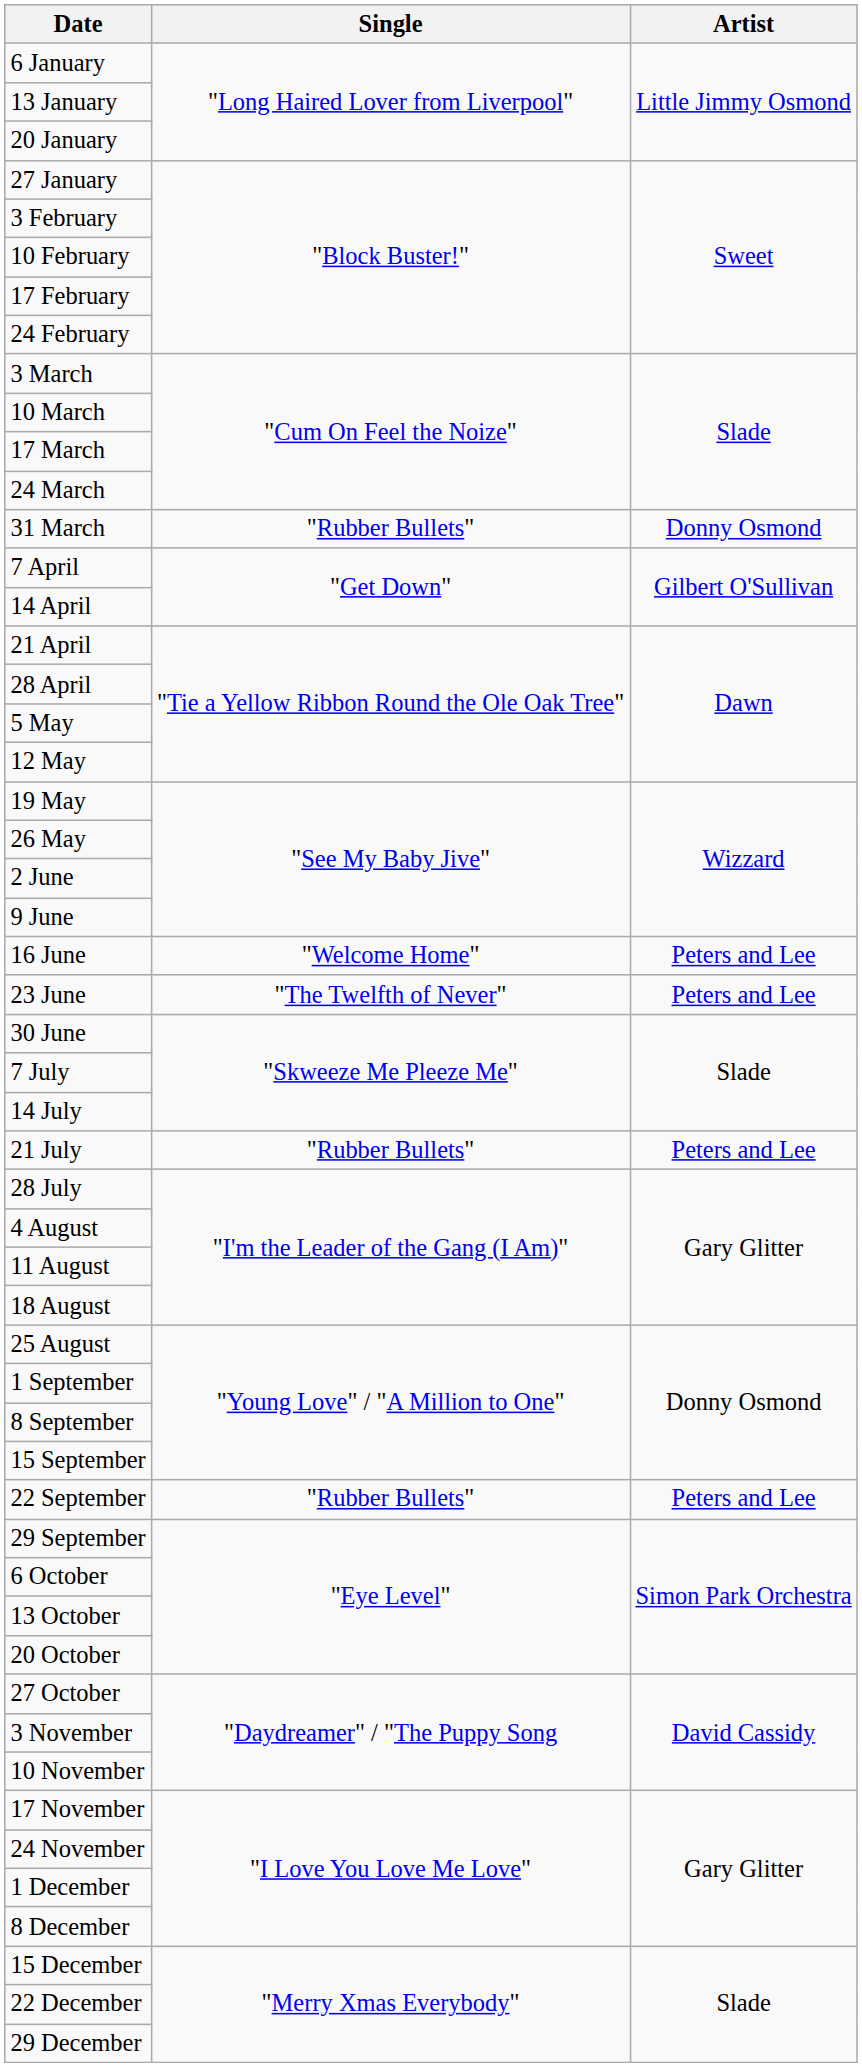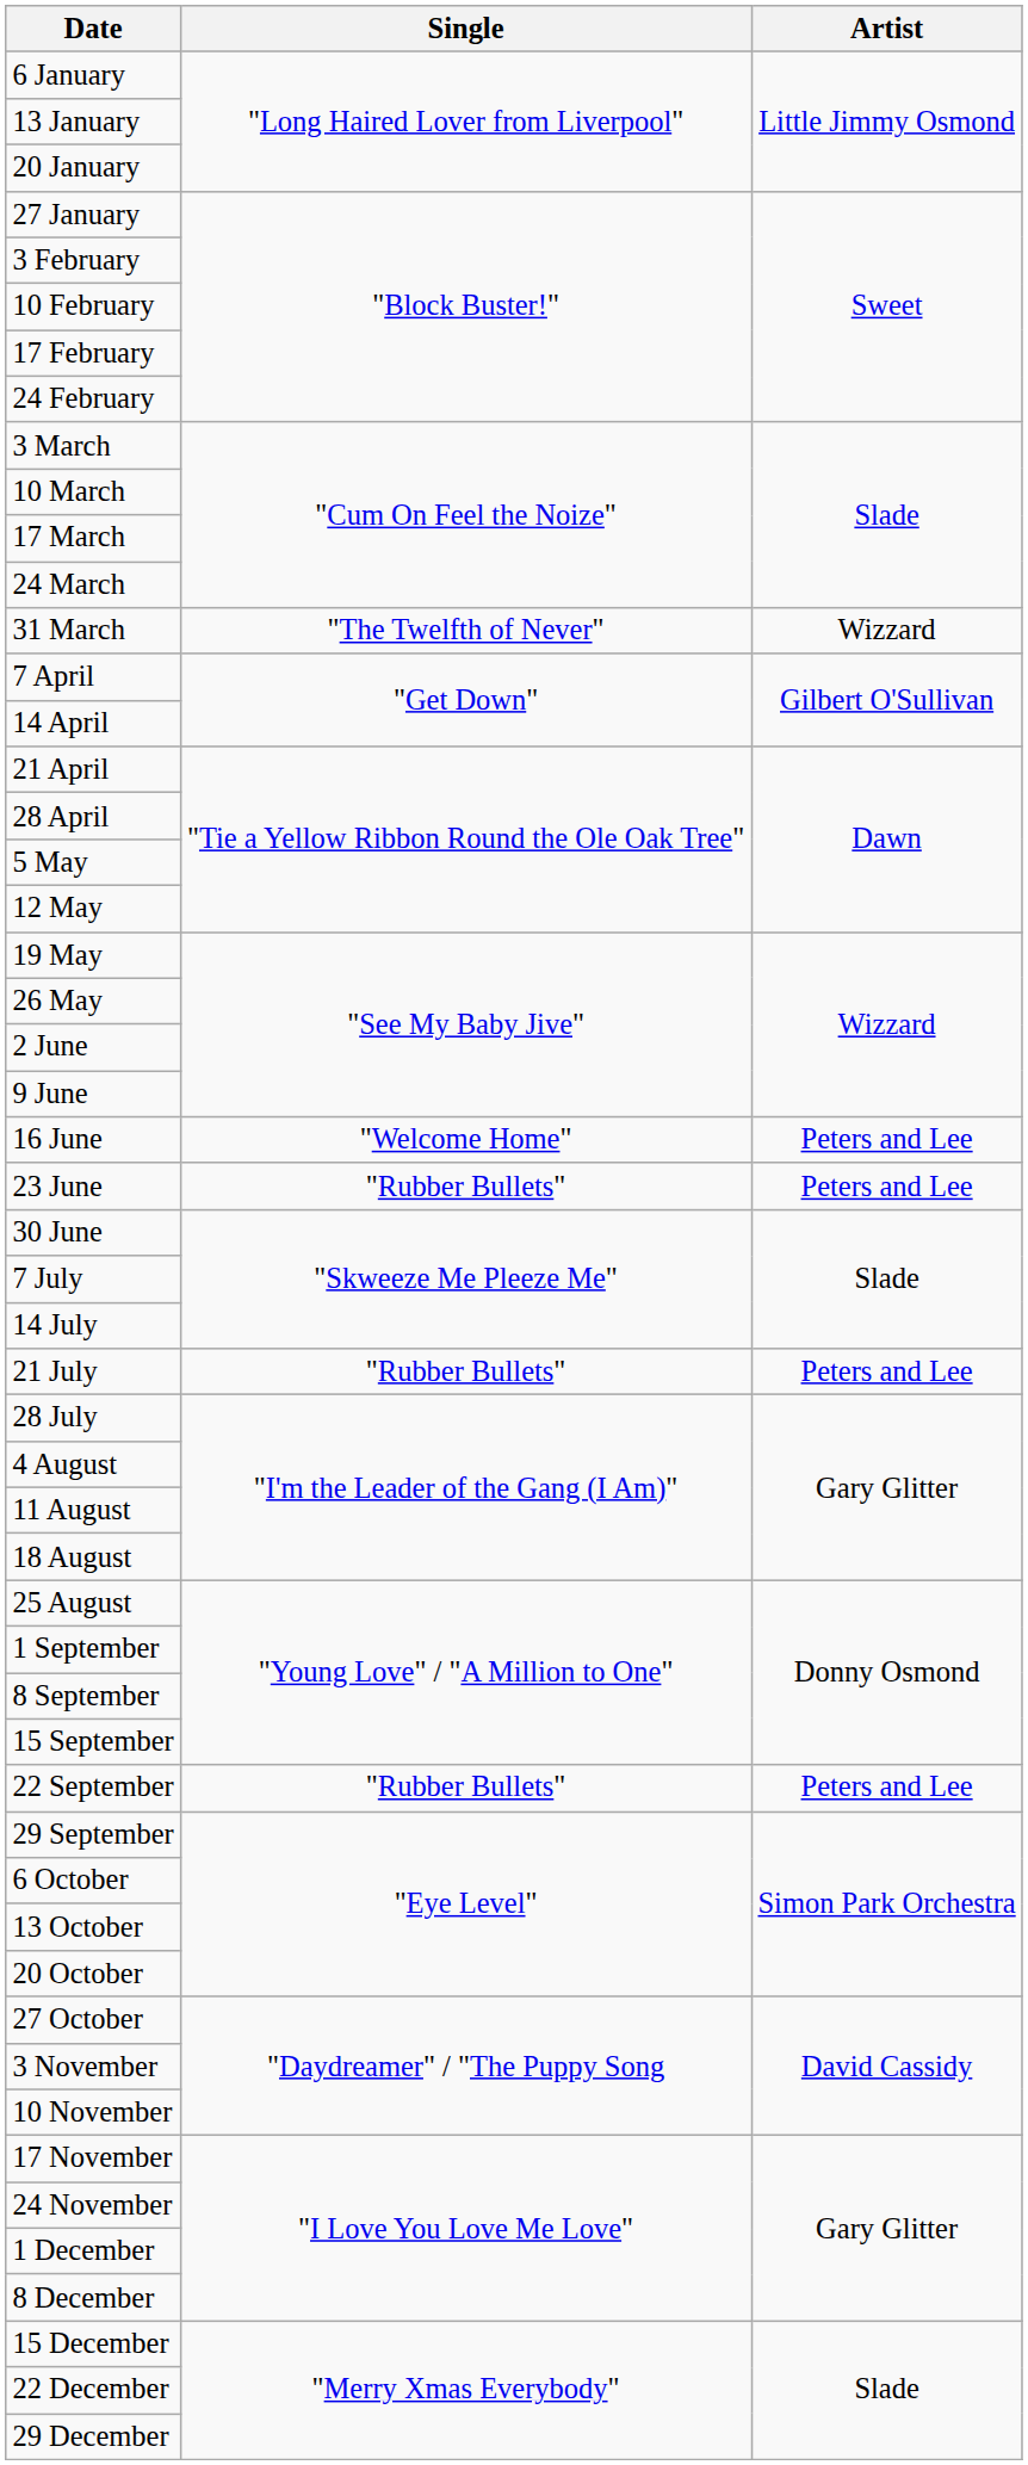 <table class="wikitable">
 <tr>
 <th>Date</th>
 <th>Single</th>
 <th>Artist</th>
 </tr>
 <tr>
 <td>6 January</td>
 <td align="center" rowspan=3>"<a href='#'>Long Haired Lover from Liverpool</a>"</td>
 <td align="center" rowspan=3><a href='#'>Little Jimmy Osmond</a></td>
 </tr>
 <tr>
 <td>13 January</td>
 </tr>
 <tr>
 <td>20 January</td>
 </tr>
 <tr>
 <td>27 January</td>
 <td align="center" rowspan=5>"<a href='#'>Block Buster!</a>"</td>
 <td align="center" rowspan=5><a href='#'>Sweet</a></td>
 </tr>
 <tr>
 <td>3 February</td>
 </tr>
 <tr>
 <td>10 February</td>
 </tr>
 <tr>
 <td>17 February</td>
 </tr>
 <tr>
 <td>24 February</td>
 </tr>
 <tr>
 <td>3 March</td>
 <td align="center" rowspan=4>"<a href='#'>Cum On Feel the Noize</a>"</td>
 <td align="center" rowspan=4><a href='#'>Slade</a></td>
 </tr>
 <tr>
 <td>10 March</td>
 </tr>
 <tr>
 <td>17 March</td>
 </tr>
 <tr>
 <td>24 March</td>
 </tr>
 <tr>
 <td>31 March</td>
-<td align="center" rowspan=1>"<a href='#'>Rubber Bullets</a>"</td>
-<td align="center" rowspan=1><a href='#'>Donny Osmond</a></td>
+<td align="center" rowspan=1>"<a href='#'>The Twelfth of Never</a>"</td>
+<td align="center" rowspan=1>Wizzard</td>
 </tr>
 <tr>
 <td>7 April</td>
 <td align="center" rowspan=2>"<a href='#'>Get Down</a>"</td>
 <td align="center" rowspan=2><a href='#'>Gilbert O'Sullivan</a></td>
 </tr>
 <tr>
 <td>14 April</td>
 </tr>
 <tr>
 <td>21 April</td>
 <td align="center" rowspan=4>"<a href='#'>Tie a Yellow Ribbon Round the Ole Oak Tree</a>"</td>
 <td align="center" rowspan=4><a href='#'>Dawn</a></td>
 </tr>
 <tr>
 <td>28 April</td>
 </tr>
 <tr>
 <td>5 May</td>
 </tr>
 <tr>
 <td>12 May</td>
 </tr>
 <tr>
 <td>19 May</td>
 <td align="center" rowspan=4>"<a href='#'>See My Baby Jive</a>"</td>
 <td align="center" rowspan=4><a href='#'>Wizzard</a></td>
 </tr>
 <tr>
 <td>26 May</td>
 </tr>
 <tr>
 <td>2 June</td>
 </tr>
 <tr>
 <td>9 June</td>
 </tr>
 <tr>
 <td>16 June</td>
 <td align="center" rowspan=1>"<a href='#'>Welcome Home</a>"</td>
 <td align="center" rowspan=1><a href='#'>Peters and Lee</a></td>
 </tr>
 <tr>
 <td>23 June</td>
-<td align="center" rowspan=1>"<a href='#'>The Twelfth of Never</a>"</td>
+<td align="center" rowspan=1>"<a href='#'>Rubber Bullets</a>"</td>
 <td align="center" rowspan=1><a href='#'>Peters and Lee</a></td>
 </tr>
 <tr>
 <td>30 June</td>
 <td align="center" rowspan=3>"<a href='#'>Skweeze Me Pleeze Me</a>"</td>
 <td align="center" rowspan=3>Slade</td>
 </tr>
 <tr>
 <td>7 July</td>
 </tr>
 <tr>
 <td>14 July</td>
 </tr>
 <tr>
 <td>21 July</td>
 <td align="center" rowspan=1>"<a href='#'>Rubber Bullets</a>"</td>
 <td align="center" rowspan=1><a href='#'>Peters and Lee</a></td>
 </tr>
 <tr>
 <td>28 July</td>
 <td align="center" rowspan=4>"<a href='#'>I'm the Leader of the Gang (I Am)</a>"</td>
 <td align="center" rowspan=4>Gary Glitter</td>
 </tr>
 <tr>
 <td>4 August</td>
 </tr>
 <tr>
 <td>11 August</td>
 </tr>
 <tr>
 <td>18 August</td>
 </tr>
 <tr>
 <td>25 August</td>
 <td align="center" rowspan=4>"<a href='#'>Young Love</a>" / "<a href='#'>A Million to One</a>"</td>
 <td align="center" rowspan=4>Donny Osmond</td>
 </tr>
 <tr>
 <td>1 September</td>
 </tr>
 <tr>
 <td>8 September</td>
 </tr>
 <tr>
 <td>15 September</td>
 </tr>
 <tr>
 <td>22 September</td>
 <td align="center" rowspan=1>"<a href='#'>Rubber Bullets</a>"</td>
 <td align="center" rowspan=1><a href='#'>Peters and Lee</a></td>
 </tr>
 <tr>
 <td>29 September</td>
 <td align="center" rowspan=4>"<a href='#'>Eye Level</a>"</td>
 <td align="center" rowspan=4><a href='#'>Simon Park Orchestra</a></td>
 </tr>
 <tr>
 <td>6 October</td>
 </tr>
 <tr>
 <td>13 October</td>
 </tr>
 <tr>
 <td>20 October</td>
 </tr>
 <tr>
 <td>27 October</td>
 <td align="center" rowspan=3>"<a href='#'>Daydreamer</a>" / "<a href='#'>The Puppy Song</a></td>
 <td align="center" rowspan=3><a href='#'>David Cassidy</a></td>
 </tr>
 <tr>
 <td>3 November</td>
 </tr>
 <tr>
 <td>10 November</td>
 </tr>
 <tr>
 <td>17 November</td>
 <td align="center" rowspan=4>"<a href='#'>I Love You Love Me Love</a>"</td>
 <td align="center" rowspan=4>Gary Glitter</td>
 </tr>
 <tr>
 <td>24 November</td>
 </tr>
 <tr>
 <td>1 December</td>
 </tr>
 <tr>
 <td>8 December</td>
 </tr>
 <tr>
 <td>15 December</td>
 <td align="center" rowspan=3>"<a href='#'>Merry Xmas Everybody</a>"</td>
 <td align="center" rowspan=3>Slade</td>
 </tr>
 <tr>
 <td>22 December</td>
 </tr>
 <tr>
 <td>29 December</td>
 </tr>
 <tr>
 </tr>
 </table>
